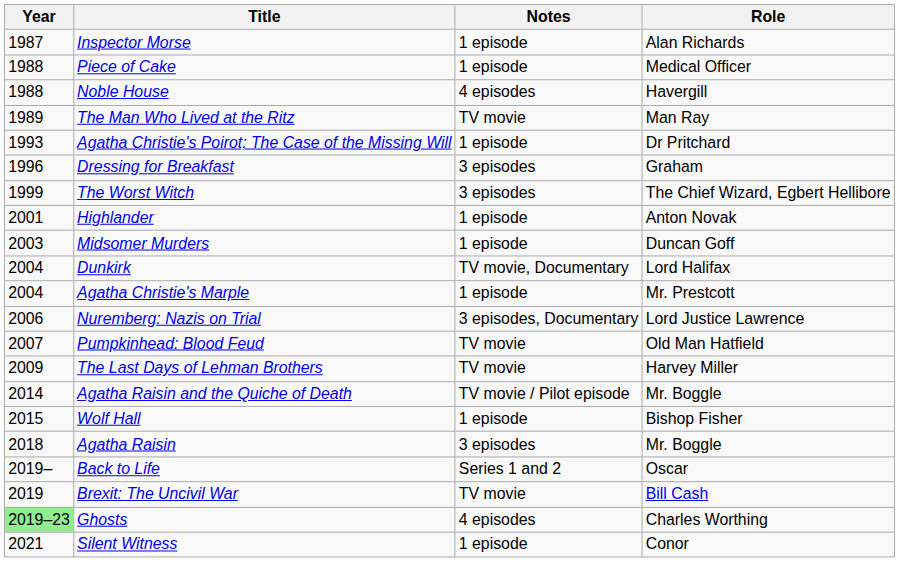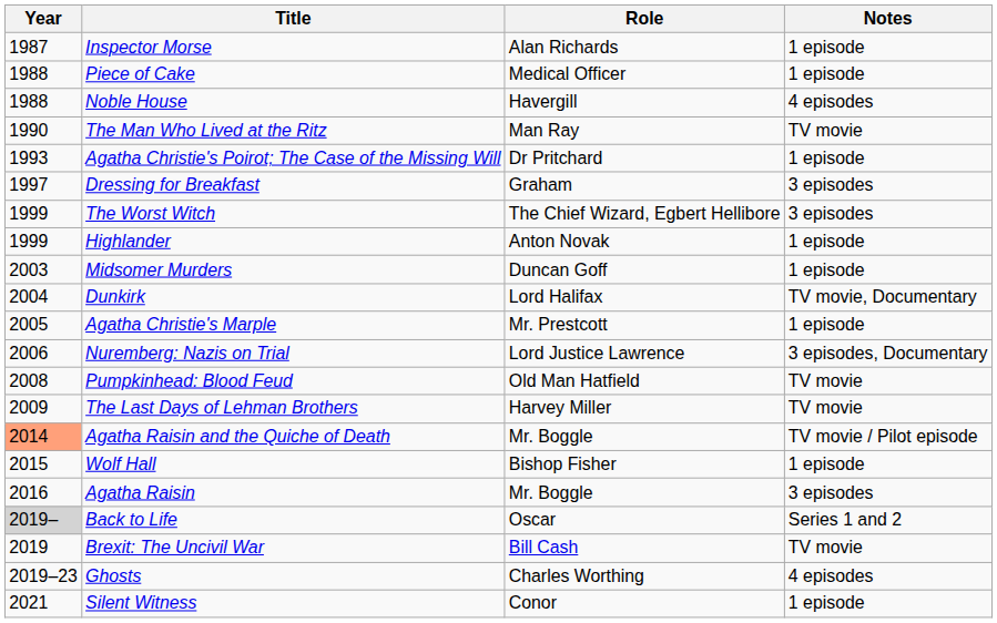 <table class="wikitable sortable">
 <tr>
 <th>Year</th>
 <th>Title</th>
+<th>Role</th>
 <th>Notes</th>
-<th>Role</th>
 </tr>
 <tr>
 <td>1987</td>
 <td><em><a href='#'>Inspector Morse</a></em></td>
+<td>Alan Richards</td>
 <td>1 episode</td>
-<td>Alan Richards</td>
 </tr>
 <tr>
 <td>1988</td>
 <td><em><a href='#'>Piece of Cake</a></em></td>
+<td>Medical Officer</td>
 <td>1 episode</td>
-<td>Medical Officer</td>
 </tr>
 <tr>
 <td>1988</td>
 <td><em><a href='#'>Noble House</a></em></td>
+<td>Havergill</td>
 <td>4 episodes</td>
-<td>Havergill</td>
 </tr>
 <tr>
-<td>1989</td>
+<td>1990</td>
 <td><em><a href='#'>The Man Who Lived at the Ritz</a></em></td>
+<td>Man Ray</td>
 <td>TV movie</td>
-<td>Man Ray</td>
 </tr>
 <tr>
 <td>1993</td>
 <td><em><a href='#'>Agatha Christie's Poirot; The Case of the Missing Will</a></em></td>
+<td>Dr Pritchard</td>
 <td>1 episode</td>
-<td>Dr Pritchard</td>
 </tr>
 <tr>
-<td>1996</td>
+<td>1997</td>
 <td><em><a href='#'>Dressing for Breakfast</a></em></td>
+<td>Graham</td>
 <td>3 episodes</td>
-<td>Graham</td>
 </tr>
 <tr>
 <td>1999</td>
 <td><em><a href='#'>The Worst Witch</a></em></td>
+<td>The Chief Wizard, Egbert Hellibore</td>
 <td>3 episodes</td>
-<td>The Chief Wizard, Egbert Hellibore</td>
 </tr>
 <tr>
-<td>2001</td>
+<td>1999</td>
 <td><em><a href='#'>Highlander</a></em></td>
+<td>Anton Novak</td>
 <td>1 episode</td>
-<td>Anton Novak</td>
 </tr>
 <tr>
 <td>2003</td>
 <td><em><a href='#'>Midsomer Murders</a></em></td>
+<td>Duncan Goff</td>
 <td>1 episode</td>
-<td>Duncan Goff</td>
 </tr>
 <tr>
 <td>2004</td>
 <td><em><a href='#'>Dunkirk</a></em></td>
+<td>Lord Halifax</td>
 <td>TV movie, Documentary</td>
-<td>Lord Halifax</td>
 </tr>
 <tr>
-<td>2004</td>
+<td>2005</td>
 <td><em><a href='#'>Agatha Christie's Marple</a></em></td>
+<td>Mr. Prestcott</td>
 <td>1 episode</td>
-<td>Mr. Prestcott</td>
 </tr>
 <tr>
 <td>2006</td>
 <td><em><a href='#'>Nuremberg: Nazis on Trial</a></em></td>
+<td>Lord Justice Lawrence</td>
 <td>3 episodes, Documentary</td>
-<td>Lord Justice Lawrence</td>
 </tr>
 <tr>
-<td>2007</td>
+<td>2008</td>
 <td><em><a href='#'>Pumpkinhead: Blood Feud</a></em></td>
+<td>Old Man Hatfield</td>
 <td>TV movie</td>
-<td>Old Man Hatfield</td>
 </tr>
 <tr>
 <td>2009</td>
 <td><em><a href='#'>The Last Days of Lehman Brothers</a></em></td>
+<td>Harvey Miller</td>
 <td>TV movie</td>
-<td>Harvey Miller</td>
 </tr>
 <tr>
-<td>2014</td>
+<td style="background: lightsalmon;">2014</td>
 <td><em><a href='#'>Agatha Raisin and the Quiche of Death</a></em></td>
+<td>Mr. Boggle</td>
 <td>TV movie / Pilot episode</td>
-<td>Mr. Boggle</td>
 </tr>
 <tr>
 <td>2015</td>
 <td><em><a href='#'>Wolf Hall</a></em></td>
+<td>Bishop Fisher</td>
 <td>1 episode</td>
-<td>Bishop Fisher</td>
 </tr>
 <tr>
-<td>2018</td>
+<td>2016</td>
 <td><em><a href='#'>Agatha Raisin</a></em></td>
+<td>Mr. Boggle</td>
 <td>3 episodes</td>
-<td>Mr. Boggle</td>
 </tr>
 <tr>
-<td>2019–</td>
+<td style="background: lightgrey;">2019–</td>
 <td><em><a href='#'>Back to Life</a></em></td>
+<td>Oscar</td>
 <td>Series 1 and 2</td>
-<td>Oscar</td>
 </tr>
 <tr>
 <td>2019</td>
 <td><em><a href='#'>Brexit: The Uncivil War</a></em></td>
+<td><a href='#'>Bill Cash</a></td>
 <td>TV movie</td>
-<td><a href='#'>Bill Cash</a></td>
 </tr>
 <tr>
-<td style="background: lightgreen;">2019–23</td>
+<td>2019–23</td>
 <td><em><a href='#'>Ghosts</a></em></td>
+<td>Charles Worthing</td>
 <td>4 episodes</td>
-<td>Charles Worthing</td>
 </tr>
 <tr>
 <td>2021</td>
 <td><em><a href='#'>Silent Witness</a></em></td>
+<td>Conor</td>
 <td>1 episode</td>
-<td>Conor</td>
 </tr>
 </table>
